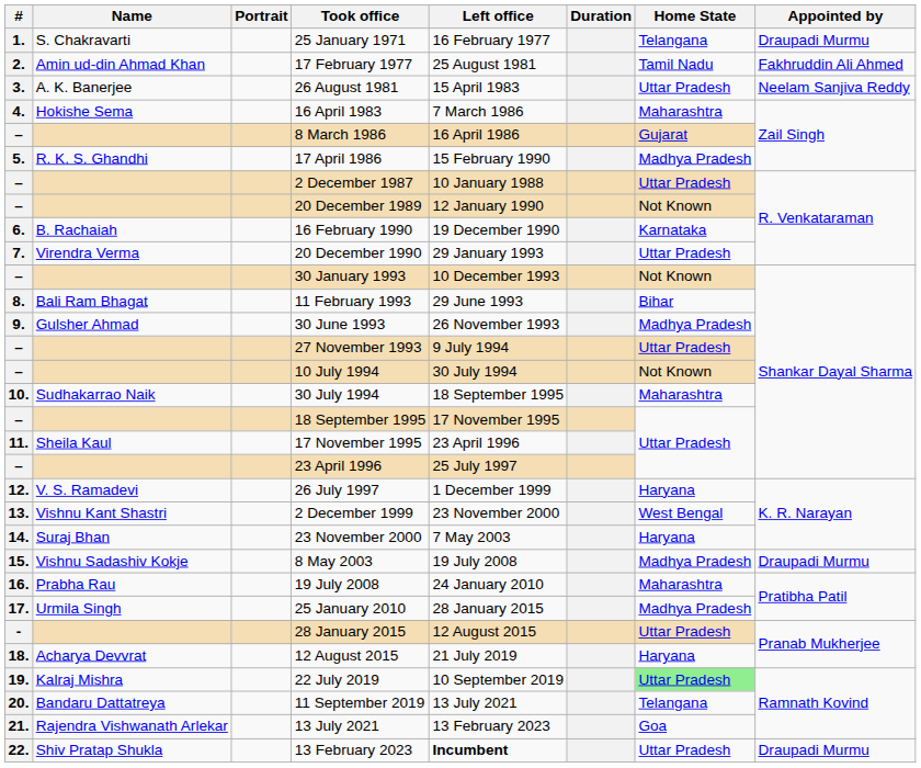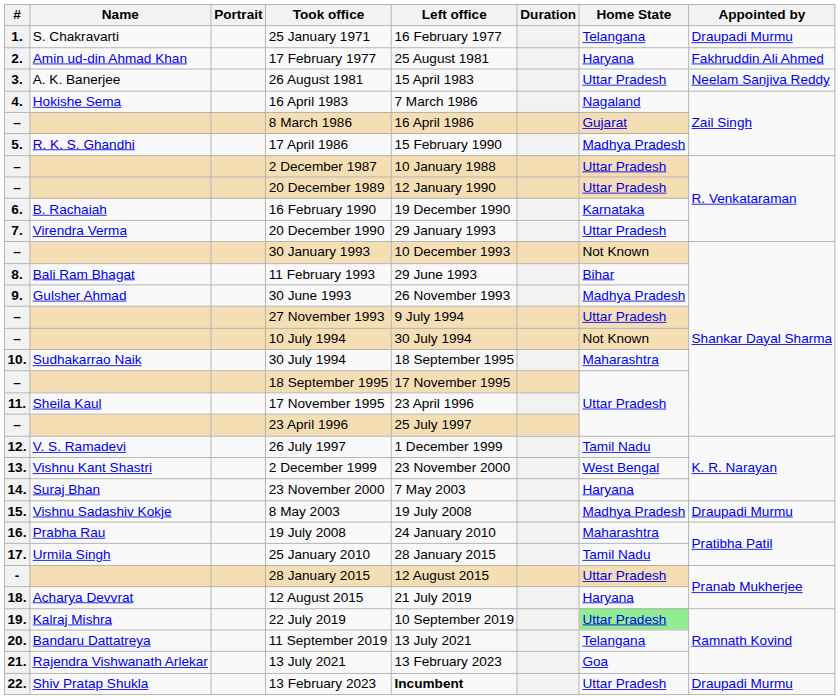 <table class="wikitable sortable">
 <tr>
 <th>#</th>
 <th>Name</th>
 <th><strong>Portrait</strong></th>
 <th>Took office</th>
 <th>Left office</th>
 <th><strong>Duration</strong></th>
 <th>Home State</th>
 <th>Appointed by</th>
 </tr>
 <tr>
 <th>1.</th>
 <td>S. Chakravarti</td>
 <td></td>
 <td>25 January 1971</td>
 <td>16 February 1977</td>
 <th><strong></strong></th>
 <td><a href='#'>Telangana</a></td>
 <td><a href='#'>Draupadi Murmu</a></td>
 </tr>
 <tr>
 <th>2.</th>
 <td><a href='#'>Amin ud-din Ahmad Khan</a><br></td>
 <td></td>
 <td>17 February 1977</td>
 <td>25 August 1981</td>
 <th><strong></strong></th>
-<td><a href='#'>Tamil Nadu</a></td>
+<td><a href='#'>Haryana</a></td>
 <td><a href='#'>Fakhruddin Ali Ahmed</a></td>
 </tr>
 <tr>
 <th>3.</th>
 <td>A. K. Banerjee</td>
 <td></td>
 <td>26 August 1981</td>
 <td>15 April 1983</td>
 <th><strong></strong></th>
 <td><a href='#'>Uttar Pradesh</a></td>
 <td><a href='#'>Neelam Sanjiva Reddy</a></td>
 </tr>
 <tr>
 <th>4.</th>
 <td><a href='#'>Hokishe Sema</a><br></td>
 <td></td>
 <td>16 April 1983</td>
 <td>7 March 1986</td>
 <th><strong></strong></th>
-<td><a href='#'>Maharashtra</a></td>
+<td><a href='#'>Nagaland</a></td>
 <td rowspan=3><a href='#'>Zail Singh</a></td>
 </tr>
 <tr>
 <th>–</th>
 <td bgcolor=wheat><br></td>
 <td bgcolor="wheat"></td>
 <td bgcolor="wheat">8 March 1986</td>
 <td bgcolor="wheat">16 April 1986</td>
 <td bgcolor="wheat"><strong></strong></td>
 <td bgcolor="wheat"><a href='#'>Gujarat</a></td>
 </tr>
 <tr>
 <th>5.</th>
 <td><a href='#'>R. K. S. Ghandhi</a><br></td>
 <td></td>
 <td>17 April 1986</td>
 <td>15 February 1990</td>
 <th><strong></strong></th>
 <td><a href='#'>Madhya Pradesh</a></td>
 </tr>
 <tr>
 <th>–</th>
 <td bgcolor=wheat> <br></td>
 <td bgcolor="wheat"></td>
 <td bgcolor="wheat">2 December 1987</td>
 <td bgcolor="wheat">10 January 1988</td>
 <td bgcolor="wheat"><strong></strong></td>
 <td bgcolor="wheat"><a href='#'>Uttar Pradesh</a></td>
 <td rowspan=4><a href='#'>R. Venkataraman</a></td>
 </tr>
 <tr>
 <th>–</th>
 <td bgcolor=wheat></td>
 <td bgcolor="wheat"></td>
 <td bgcolor="wheat">20 December 1989</td>
 <td bgcolor="wheat">12 January 1990</td>
 <td bgcolor="wheat"><strong></strong></td>
-<td bgcolor="wheat">Not Known</td>
+<td bgcolor="wheat"><a href='#'>Uttar Pradesh</a></td>
 </tr>
 <tr>
 <th>6.</th>
 <td><a href='#'>B. Rachaiah</a><br></td>
 <td></td>
 <td>16 February 1990</td>
 <td>19 December 1990</td>
 <th><strong></strong></th>
 <td><a href='#'>Karnataka</a></td>
 </tr>
 <tr>
 <th>7.</th>
 <td><a href='#'>Virendra Verma</a><br></td>
 <td></td>
 <td>20 December 1990</td>
 <td>29 January 1993</td>
 <th><strong></strong></th>
 <td><a href='#'>Uttar Pradesh</a></td>
 </tr>
 <tr>
 <th>–</th>
 <td bgcolor=wheat> <br></td>
 <td bgcolor="wheat"></td>
 <td bgcolor="wheat">30 January 1993</td>
 <td bgcolor="wheat">10 December 1993</td>
 <td bgcolor="wheat"><strong></strong></td>
 <td bgcolor="wheat">Not Known</td>
 <td rowspan=9><a href='#'>Shankar Dayal Sharma</a></td>
 </tr>
 <tr>
 <th>8.</th>
 <td><a href='#'>Bali Ram Bhagat</a><br></td>
 <td></td>
 <td>11 February 1993</td>
 <td>29 June 1993</td>
 <th><strong></strong></th>
 <td><a href='#'>Bihar</a></td>
 </tr>
 <tr>
 <th>9.</th>
 <td><a href='#'>Gulsher Ahmad</a><br></td>
 <td></td>
 <td>30 June 1993</td>
 <td>26 November 1993</td>
 <th><strong></strong></th>
 <td><a href='#'>Madhya Pradesh</a></td>
 </tr>
 <tr>
 <th>–</th>
 <td bgcolor=wheat> <br></td>
 <td bgcolor="wheat"></td>
 <td bgcolor="wheat">27 November 1993</td>
 <td bgcolor="wheat">9 July 1994</td>
 <td bgcolor="wheat"><strong></strong></td>
 <td bgcolor="wheat"><a href='#'>Uttar Pradesh</a></td>
 </tr>
 <tr>
 <th>–</th>
 <td bgcolor=wheat> <br></td>
 <td bgcolor="wheat"></td>
 <td bgcolor="wheat">10 July 1994</td>
 <td bgcolor="wheat">30 July 1994</td>
 <td bgcolor="wheat"><strong></strong></td>
 <td bgcolor="wheat">Not Known</td>
 </tr>
 <tr>
 <th>10.</th>
 <td><a href='#'>Sudhakarrao Naik</a><br></td>
 <td></td>
 <td>30 July 1994</td>
 <td>18 September 1995</td>
 <th><strong></strong></th>
 <td><a href='#'>Maharashtra</a></td>
 </tr>
 <tr>
 <th>–</th>
 <td bgcolor=wheat> <br></td>
 <td bgcolor="wheat"></td>
 <td bgcolor="wheat">18 September 1995</td>
 <td bgcolor="wheat">17 November 1995</td>
 <td bgcolor="wheat"><strong></strong></td>
 <td rowspan=3><a href='#'>Uttar Pradesh</a></td>
 </tr>
 <tr>
 <th>11.</th>
 <td><a href='#'>Sheila Kaul</a><br></td>
 <td></td>
 <td>17 November 1995</td>
 <td>23 April 1996</td>
 <th><strong></strong></th>
 </tr>
 <tr>
 <th>–</th>
 <td bgcolor=wheat> <br></td>
 <td bgcolor="wheat"></td>
 <td bgcolor="wheat">23 April 1996</td>
 <td bgcolor="wheat">25 July 1997</td>
 <td bgcolor="wheat"><strong></strong></td>
 </tr>
 <tr>
 <th>12.</th>
 <td><a href='#'>V. S. Ramadevi</a><br></td>
 <td></td>
 <td>26 July 1997</td>
 <td>1 December 1999</td>
 <th><strong></strong></th>
-<td><a href='#'>Haryana</a></td>
+<td><a href='#'>Tamil Nadu</a></td>
 <td rowspan=3><a href='#'>K. R. Narayan</a></td>
 </tr>
 <tr>
 <th>13.</th>
 <td><a href='#'>Vishnu Kant Shastri</a><br></td>
 <td></td>
 <td>2 December 1999</td>
 <td>23 November 2000</td>
 <th><strong></strong></th>
 <td><a href='#'>West Bengal</a></td>
 </tr>
 <tr>
 <th>14.</th>
 <td><a href='#'>Suraj Bhan</a><br></td>
 <td></td>
 <td>23 November 2000</td>
 <td>7 May 2003</td>
 <th><strong></strong></th>
 <td><a href='#'>Haryana</a></td>
 </tr>
 <tr>
 <th>15.</th>
 <td><a href='#'>Vishnu Sadashiv Kokje</a><br></td>
 <td></td>
 <td>8 May 2003</td>
 <td>19 July 2008</td>
 <th><strong></strong></th>
 <td><a href='#'>Madhya Pradesh</a></td>
 <td><a href='#'>Draupadi Murmu</a></td>
 </tr>
 <tr>
 <th>16.</th>
 <td><a href='#'>Prabha Rau</a><br></td>
 <td></td>
 <td>19 July 2008</td>
 <td>24 January 2010</td>
 <th><strong></strong></th>
 <td><a href='#'>Maharashtra</a></td>
 <td rowspan=2><a href='#'>Pratibha Patil</a></td>
 </tr>
 <tr>
 <th>17.</th>
 <td><a href='#'>Urmila Singh</a><br></td>
 <td></td>
 <td>25 January 2010</td>
 <td>28 January 2015</td>
 <th><strong></strong></th>
-<td><a href='#'>Madhya Pradesh</a></td>
+<td><a href='#'>Tamil Nadu</a></td>
 </tr>
 <tr>
 <th>-</th>
 <td bgcolor=wheat> <br></td>
 <td bgcolor="wheat"></td>
 <td bgcolor="wheat">28 January 2015</td>
 <td bgcolor="wheat">12 August 2015</td>
 <td bgcolor="wheat"><strong></strong></td>
 <td bgcolor="wheat"><a href='#'>Uttar Pradesh</a></td>
 <td rowspan=2><a href='#'>Pranab Mukherjee</a></td>
 </tr>
 <tr>
 <th>18.</th>
 <td><a href='#'>Acharya Devvrat</a><br></td>
 <td></td>
 <td>12 August 2015</td>
 <td>21 July 2019</td>
 <th><br><strong></strong></th>
 <td><a href='#'>Haryana</a></td>
 </tr>
 <tr>
 <th>19.</th>
 <td><a href='#'>Kalraj Mishra</a><br></td>
 <td></td>
 <td>22 July 2019</td>
 <td>10 September 2019</td>
 <th><strong></strong></th>
 <td style="background: lightgreen;"><a href='#'>Uttar Pradesh</a></td>
 <td rowspan=3><a href='#'>Ramnath Kovind</a></td>
 </tr>
 <tr>
 <th>20.</th>
 <td><a href='#'>Bandaru Dattatreya</a><br></td>
 <td></td>
 <td>11 September 2019</td>
 <td>13 July 2021</td>
 <th><strong></strong></th>
 <td><a href='#'>Telangana</a></td>
 </tr>
 <tr>
 <th>21.</th>
 <td><a href='#'> Rajendra Vishwanath Arlekar</a><br></td>
 <td></td>
 <td>13 July 2021</td>
 <td>13 February 2023</td>
 <th><strong></strong></th>
 <td><a href='#'>Goa</a></td>
 </tr>
 <tr>
 <th>22.</th>
 <td><a href='#'>Shiv Pratap Shukla</a><br></td>
 <td></td>
 <td>13 February 2023</td>
 <td><strong>Incumbent</strong></td>
 <th><strong></strong></th>
 <td><a href='#'>Uttar Pradesh</a></td>
 <td><a href='#'>Draupadi Murmu</a></td>
 </tr>
 </table>
